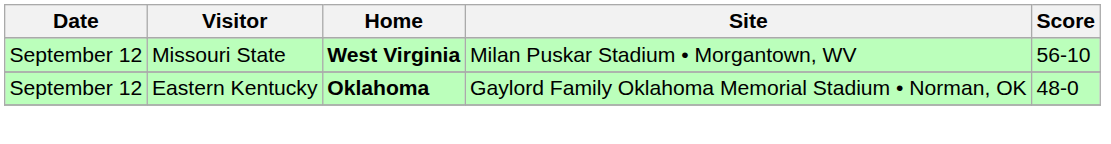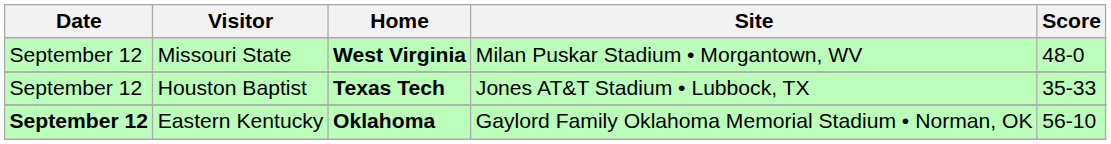 <table class="wikitable">
 <tr>
 <th>Date</th>
 <th>Visitor</th>
 <th>Home</th>
 <th>Site</th>
 <th>Score</th>
 </tr>
 <tr>
 </tr>
 <tr style="background:#bfb;">
 <td>September 12</td>
 <td>Missouri State</td>
 <td><strong>West Virginia</strong></td>
 <td>Milan Puskar Stadium • Morgantown, WV</td>
-<td>56-10</td>
-</tr>
-<tr>
+<td>48-0</td>
 </tr>
 <tr>
 </tr>
 <tr style="background:#bfb;">
 <td>September 12</td>
+<td>Houston Baptist</td>
+<td><strong>Texas Tech</strong></td>
+<td>Jones AT&T Stadium • Lubbock, TX</td>
+<td>35-33</td>
+</tr>
+<tr>
+</tr>
+<tr style="background:#bfb;">
+<td><strong>September 12</strong></td>
 <td>Eastern Kentucky</td>
 <td><strong>Oklahoma</strong></td>
 <td>Gaylord Family Oklahoma Memorial Stadium • Norman, OK</td>
-<td>48-0</td>
+<td>56-10</td>
 </tr>
 <tr>
 </tr>
 </table>
